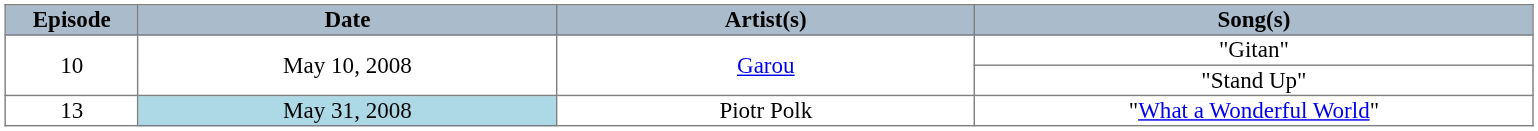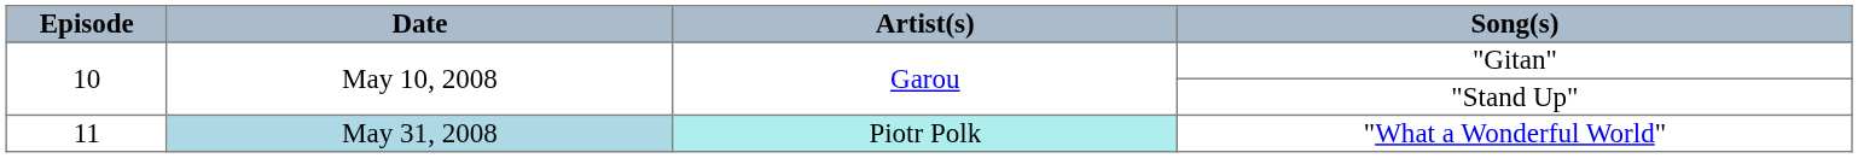 <table style="text-align: center; width: 84%; margin: 0 auto; border-collapse: collapse" border="1" cellpadding="1" cellspacing="1">
 <tr style="background: #ABC">
 <th width="4%">Episode</th>
 <th width="15%">Date</th>
 <th width="15%">Artist(s)</th>
 <th width="20%">Song(s)</th>
 </tr>
 <tr>
 <td rowspan=2>10</td>
 <td rowspan=2>May 10, 2008</td>
 <td rowspan=2><a href='#'>Garou</a></td>
 <td>"Gitan"</td>
 </tr>
 <tr>
 <td>"Stand Up"</td>
 </tr>
 <tr>
-<td>13</td>
+<td>11</td>
 <td style="background: lightblue;">May 31, 2008</td>
-<td>Piotr Polk</td>
+<td style="background: paleturquoise;">Piotr Polk</td>
 <td>"<a href='#'>What a Wonderful World</a>"</td>
 </tr>
 </table>
